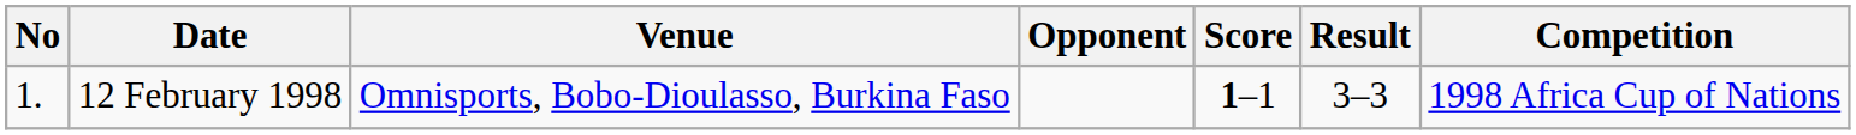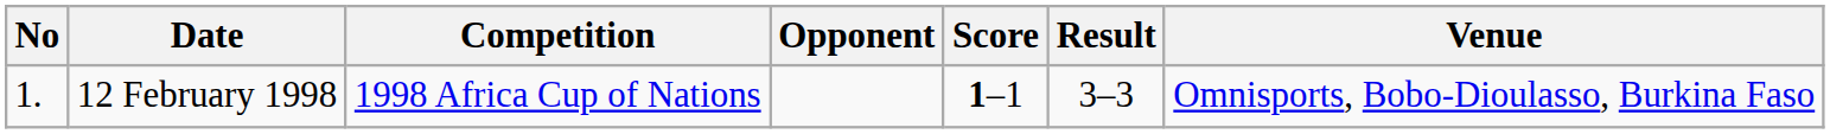 <table class="wikitable" style="font-size:85%;">
 <tr>
 <th>No</th>
 <th>Date</th>
-<th>Venue</th>
+<th>Competition</th>
 <th>Opponent</th>
 <th>Score</th>
 <th>Result</th>
-<th>Competition</th>
+<th>Venue</th>
 </tr>
 <tr>
 <td>1.</td>
 <td>12 February 1998</td>
-<td><a href='#'>Omnisports</a>, <a href='#'>Bobo-Dioulasso</a>, <a href='#'>Burkina Faso</a></td>
+<td><a href='#'>1998 Africa Cup of Nations</a></td>
 <td></td>
 <td align=center><strong>1</strong>–1</td>
 <td align=center>3–3</td>
-<td><a href='#'>1998 Africa Cup of Nations</a></td>
+<td><a href='#'>Omnisports</a>, <a href='#'>Bobo-Dioulasso</a>, <a href='#'>Burkina Faso</a></td>
 </tr>
 </table>
